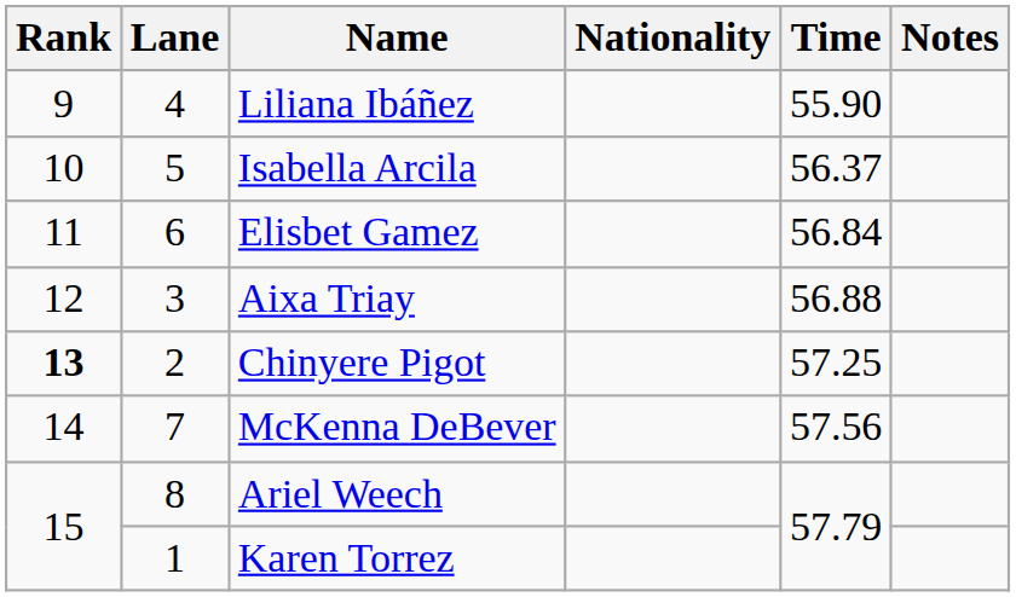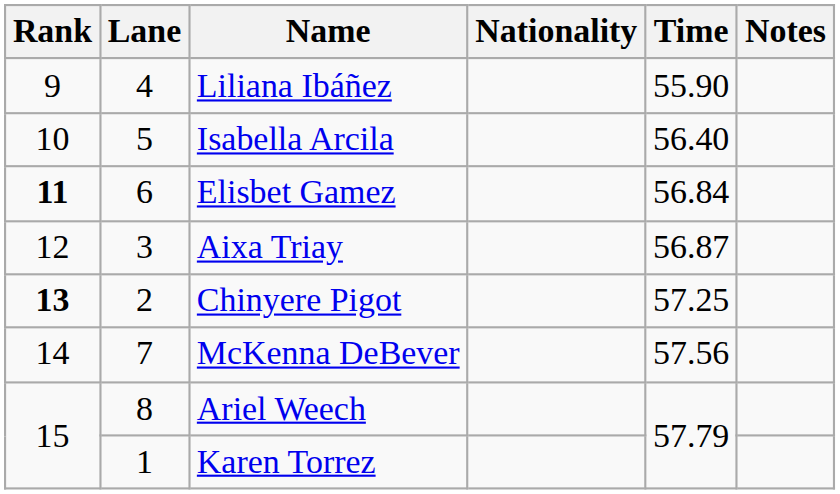 <table class="wikitable sortable" style="text-align:center">
 <tr>
 <th>Rank</th>
 <th>Lane</th>
 <th>Name</th>
 <th>Nationality</th>
 <th>Time</th>
 <th>Notes</th>
 </tr>
 <tr>
 <td>9</td>
 <td>4</td>
 <td align=left><a href='#'>Liliana Ibáñez</a></td>
 <td align=left></td>
 <td>55.90</td>
 <td></td>
 </tr>
 <tr>
 <td>10</td>
 <td>5</td>
 <td align=left><a href='#'>Isabella Arcila</a></td>
 <td align=left></td>
-<td>56.37</td>
+<td>56.40</td>
 <td></td>
 </tr>
 <tr>
-<td>11</td>
+<td><strong>11</strong></td>
 <td>6</td>
 <td align=left><a href='#'>Elisbet Gamez</a></td>
 <td align=left></td>
 <td>56.84</td>
 <td></td>
 </tr>
 <tr>
 <td>12</td>
 <td>3</td>
 <td align=left><a href='#'>Aixa Triay</a></td>
 <td align=left></td>
-<td>56.88</td>
+<td>56.87</td>
 <td></td>
 </tr>
 <tr>
 <td><strong>13</strong></td>
 <td>2</td>
 <td align=left><a href='#'>Chinyere Pigot</a></td>
 <td align=left></td>
 <td>57.25</td>
 <td></td>
 </tr>
 <tr>
 <td>14</td>
 <td>7</td>
 <td align=left><a href='#'>McKenna DeBever</a></td>
 <td align=left></td>
 <td>57.56</td>
 <td></td>
 </tr>
 <tr>
 <td rowspan=2>15</td>
 <td>8</td>
 <td align=left><a href='#'>Ariel Weech</a></td>
 <td align=left></td>
 <td rowspan=2>57.79</td>
 <td></td>
 </tr>
 <tr>
 <td>1</td>
 <td align=left><a href='#'>Karen Torrez</a></td>
 <td align=left></td>
 <td></td>
 </tr>
 </table>
